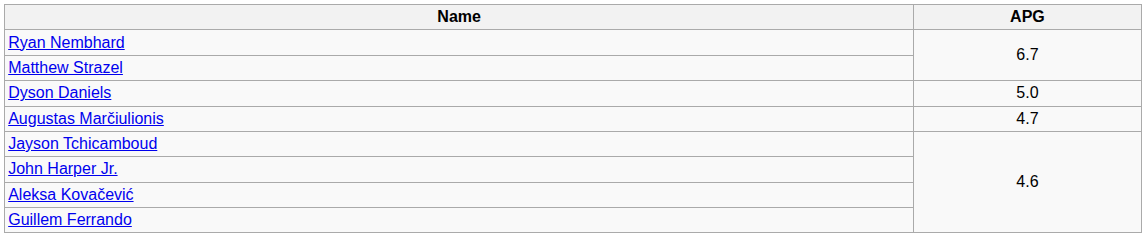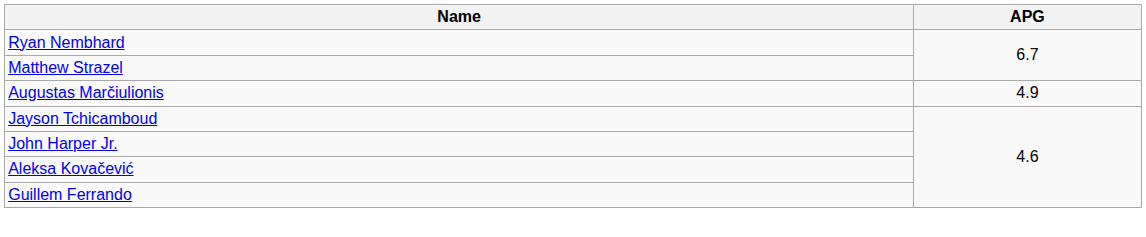 <table class=wikitable width="90%">
 <tr>
 <th width="80%">Name</th>
 <th width="20%">APG</th>
 </tr>
 <tr>
 <td> <a href='#'>Ryan Nembhard</a></td>
 <td align=center  rowspan=2>6.7</td>
 </tr>
 <tr>
 <td> <a href='#'>Matthew Strazel</a></td>
 </tr>
 <tr>
-<td> <a href='#'>Dyson Daniels</a></td>
-<td align=center>5.0</td>
-</tr>
-<tr>
 <td> <a href='#'>Augustas Marčiulionis</a></td>
-<td align=center>4.7</td>
+<td align=center>4.9</td>
 </tr>
 <tr>
 <td> <a href='#'>Jayson Tchicamboud</a></td>
 <td align=center rowspan=4>4.6</td>
 </tr>
 <tr>
 <td> <a href='#'>John Harper Jr.</a></td>
 </tr>
 <tr>
 <td> <a href='#'>Aleksa Kovačević</a></td>
 </tr>
 <tr>
 <td> <a href='#'>Guillem Ferrando</a></td>
 </tr>
 </table>
